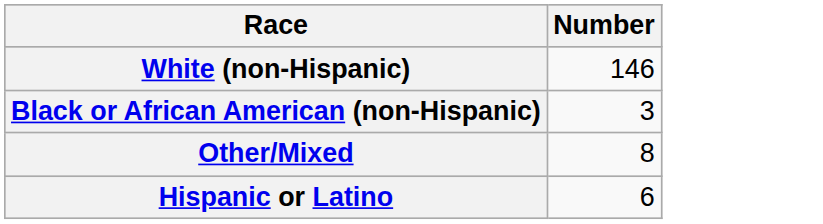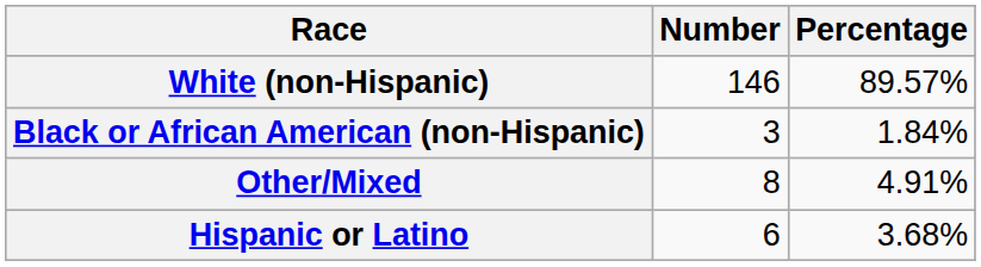 <table class="wikitable" style="text-align:right">
 <tr>
 <th scope="col">Race</th>
 <th scope="col">Number</th>
+<th scope="col">Percentage</th>
 </tr>
 <tr>
 <th scope="row"><a href='#'>White</a> (non-Hispanic)</th>
 <td>146</td>
+<td>89.57%</td>
 </tr>
 <tr>
 <th scope="row"><a href='#'>Black or African American</a> (non-Hispanic)</th>
 <td>3</td>
+<td>1.84%</td>
 </tr>
 <tr>
 <th scope="row"><a href='#'>Other/Mixed</a></th>
 <td>8</td>
+<td>4.91%</td>
 </tr>
 <tr>
 <th scope="row"><a href='#'>Hispanic</a> or <a href='#'>Latino</a></th>
 <td>6</td>
+<td>3.68%</td>
 </tr>
 </table>
